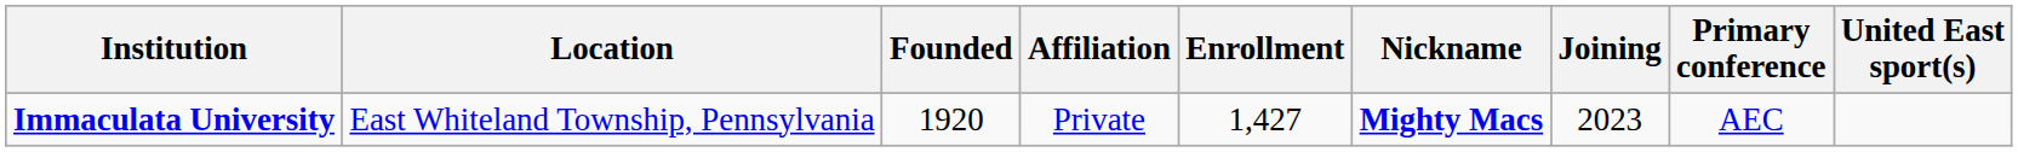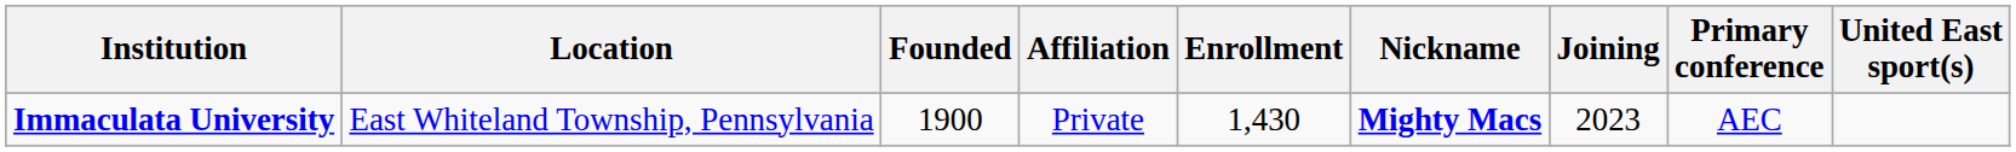 <table class="wikitable sortable" style="text-align:center;">
 <tr>
 <th>Institution</th>
 <th>Location</th>
 <th>Founded</th>
 <th>Affiliation</th>
 <th>Enrollment</th>
 <th>Nickname</th>
 <th>Joining</th>
 <th>Primary<br>conference</th>
 <th>United East<br>sport(s)</th>
 </tr>
 <tr>
 <td><strong><a href='#'>Immaculata University</a></strong></td>
 <td><a href='#'>East Whiteland Township, Pennsylvania</a></td>
-<td>1920</td>
+<td>1900</td>
 <td><a href='#'>Private</a></td>
-<td>1,427</td>
+<td>1,430</td>
 <td><strong><a href='#'>Mighty Macs</a></strong></td>
 <td>2023</td>
 <td><a href='#'>AEC</a></td>
 <td></td>
 </tr>
 </table>
